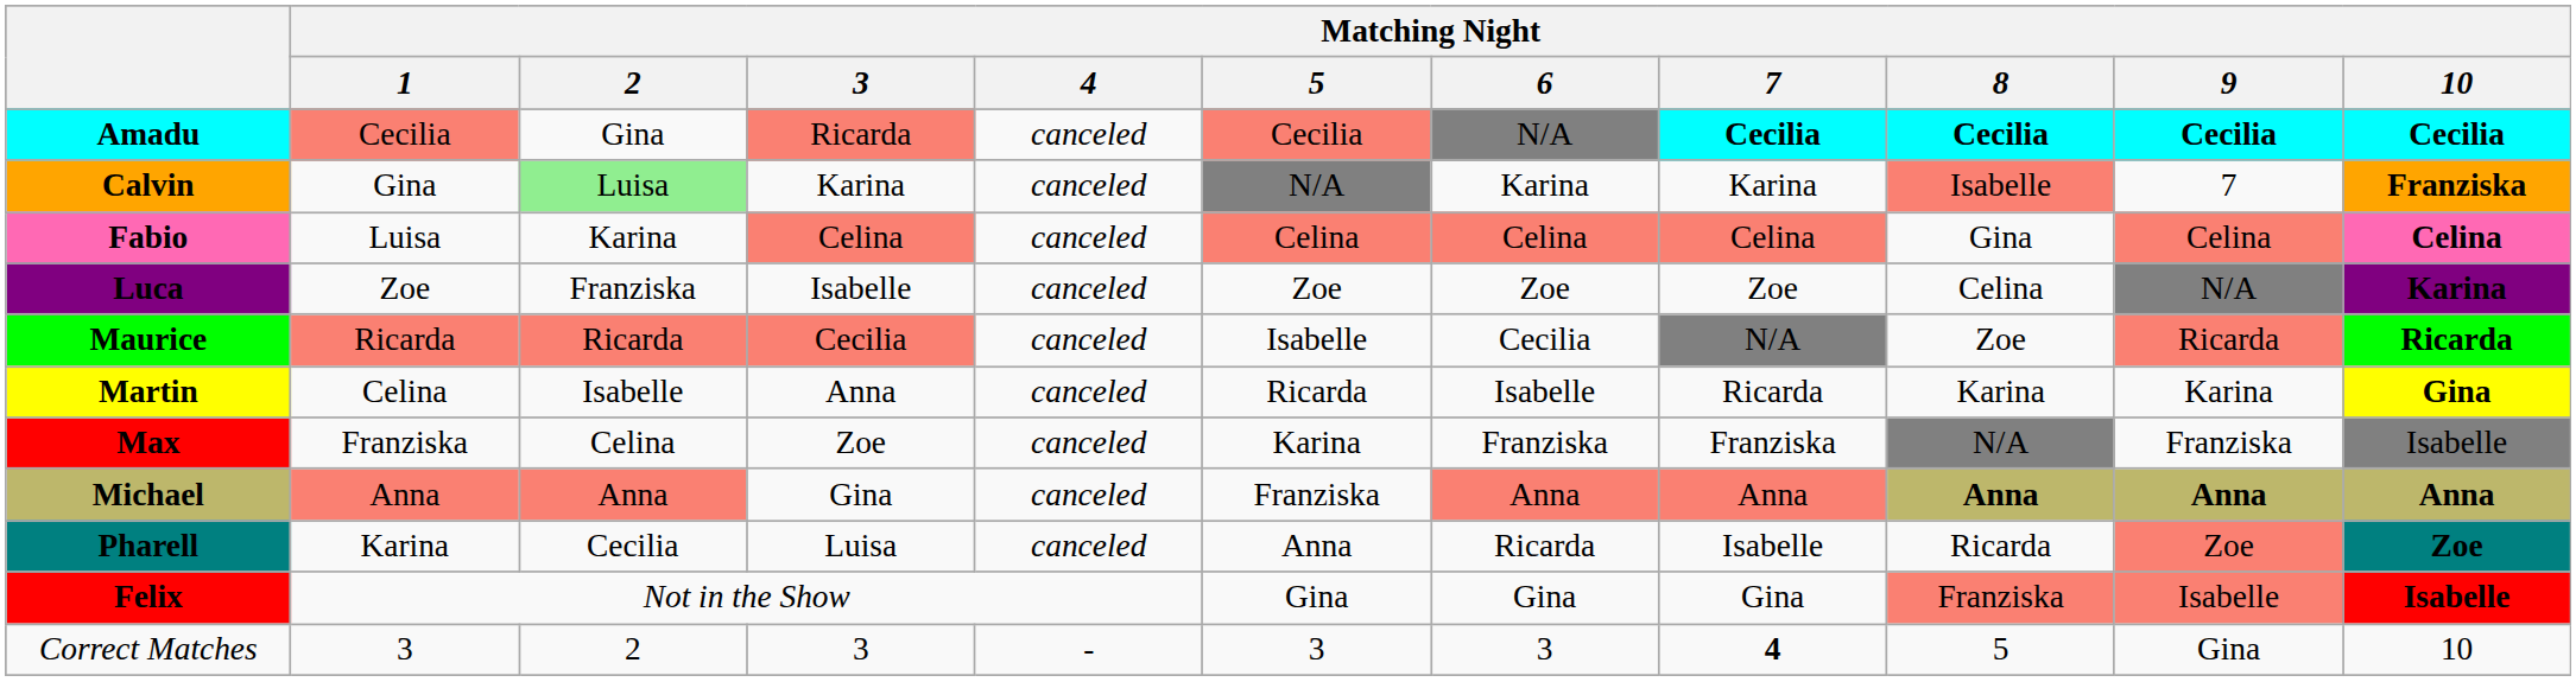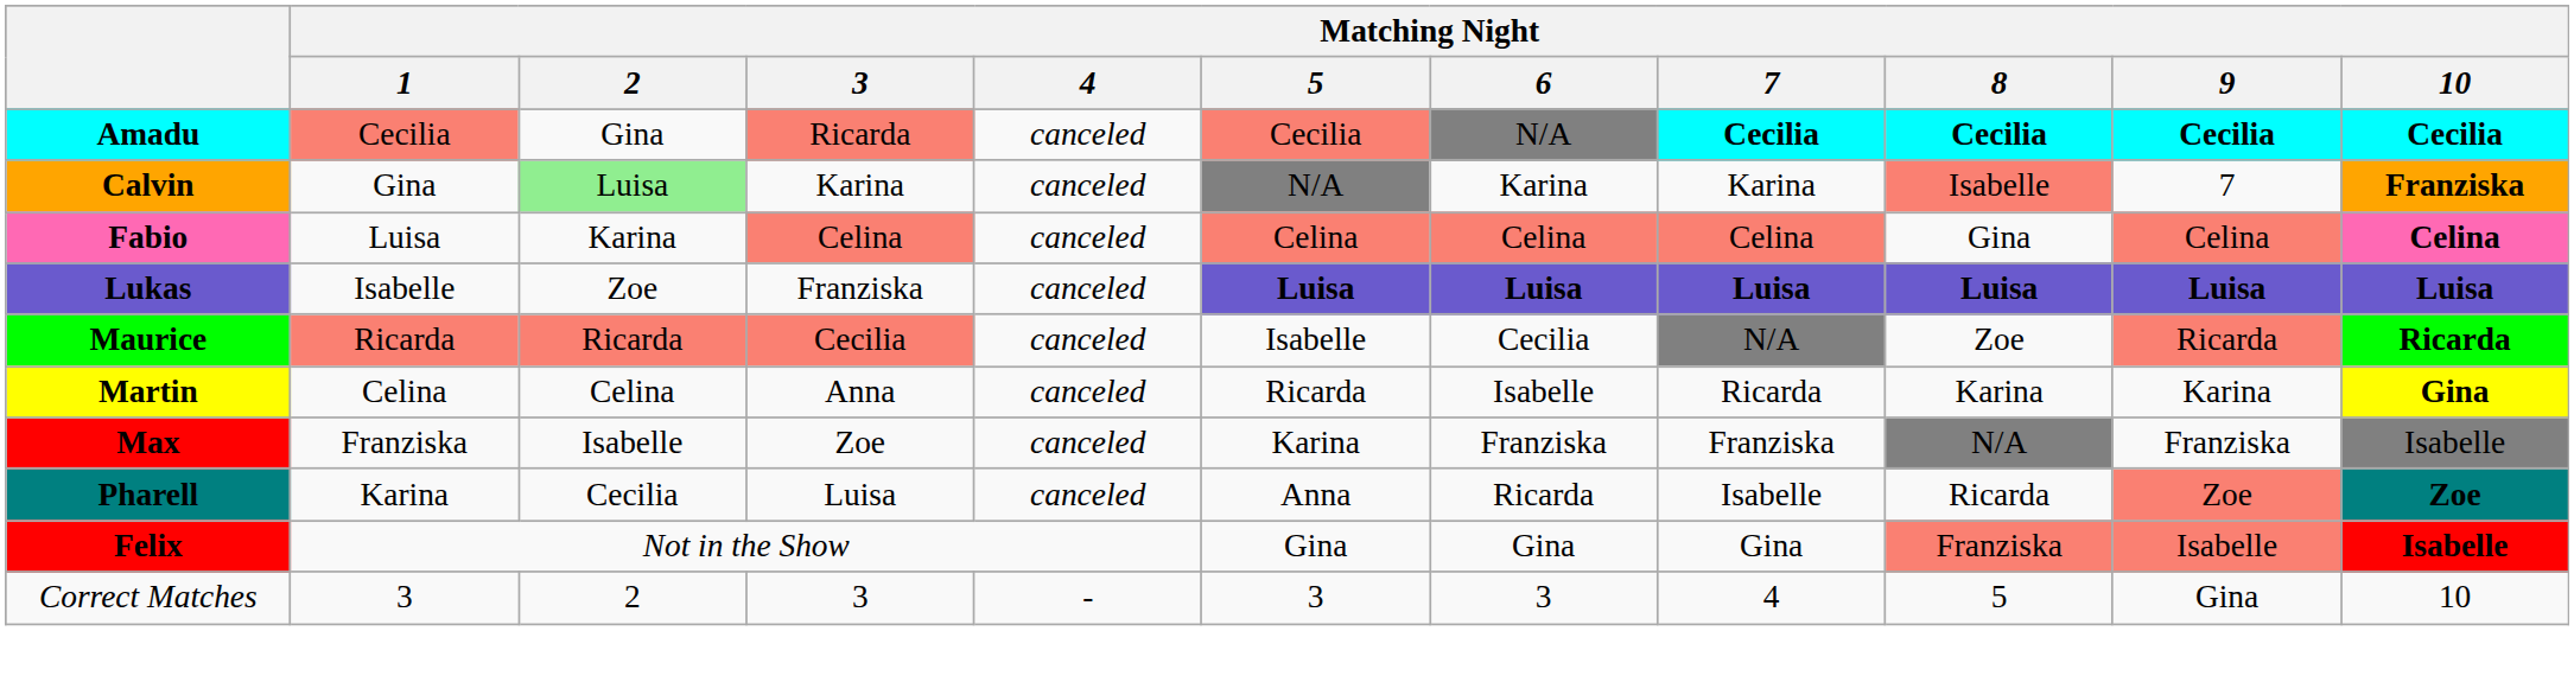 <table class="wikitable nowrap" style="text-align:center; width:100%;">
 <tr>
 <th rowspan="2" style="width:10%;"></th>
 <th colspan="10" style="text-align:center;">Matching Night</th>
 </tr>
 <tr>
 <th style="text-align:center; width:8%;"><em>1</em></th>
 <th style="text-align:center; width:8%;"><em>2</em></th>
 <th style="text-align:center; width:8%;"><em>3</em></th>
 <th style="text-align:center; width:8%;"><em>4</em></th>
 <th style="text-align:center; width:8%;"><em>5</em></th>
 <th style="text-align:center; width:8%;"><em>6</em></th>
 <th style="text-align:center; width:8%;"><em>7</em></th>
 <th style="text-align:center; width:8%;"><em>8</em></th>
 <th style="text-align:center; width:8%;"><em>9</em></th>
 <th style="text-align:center; width:8%;"><em>10</em></th>
 </tr>
 <tr>
 <td style="background:aqua"><strong>Amadu</strong></td>
 <td style="background:salmon">Cecilia</td>
 <td>Gina</td>
 <td style="background:salmon">Ricarda</td>
 <td><em>canceled</em></td>
 <td style="background:salmon">Cecilia</td>
 <td style="background:gray">N/A</td>
 <td style="background:aqua"><strong>Cecilia</strong></td>
 <td style="background:aqua"><strong>Cecilia</strong></td>
 <td style="background:aqua"><strong>Cecilia</strong></td>
 <td style="background:aqua"><strong>Cecilia</strong></td>
 </tr>
 <tr>
 <td style="background:orange"><strong>Calvin</strong></td>
 <td>Gina</td>
 <td style="background: lightgreen;">Luisa</td>
 <td>Karina</td>
 <td><em>canceled</em></td>
 <td style="background:gray">N/A</td>
 <td>Karina</td>
 <td>Karina</td>
 <td style="background:salmon">Isabelle</td>
 <td>7</td>
 <td style="background:orange"><strong>Franziska</strong></td>
 </tr>
 <tr>
 <td style="background:hotpink"><strong>Fabio</strong></td>
 <td>Luisa</td>
 <td>Karina</td>
 <td style="background:salmon">Celina</td>
 <td><em>canceled</em></td>
 <td style="background:salmon">Celina</td>
 <td style="background:salmon">Celina</td>
 <td style="background:salmon">Celina</td>
 <td>Gina</td>
 <td style="background:salmon">Celina</td>
 <td style="background:hotpink"><strong>Celina</strong></td>
 </tr>
 <tr>
-<td style="background:purple"><strong>Luca</strong></td>
+<td style="background:slateblue"><strong>Lukas</strong></td>
+<td>Isabelle</td>
 <td>Zoe</td>
 <td>Franziska</td>
-<td>Isabelle</td>
 <td><em>canceled</em></td>
-<td>Zoe</td>
-<td>Zoe</td>
-<td>Zoe</td>
-<td>Celina</td>
-<td style="background:gray">N/A</td>
-<td style="background:purple"><strong>Karina</strong></td>
+<td style="background:slateblue"><strong>Luisa</strong></td>
+<td style="background:slateblue"><strong>Luisa</strong></td>
+<td style="background:slateblue"><strong>Luisa</strong></td>
+<td style="background:slateblue"><strong>Luisa</strong></td>
+<td style="background:slateblue"><strong>Luisa</strong></td>
+<td style="background:slateblue"><strong>Luisa</strong></td>
 </tr>
 <tr>
 <td style="background:lime"><strong>Maurice</strong></td>
 <td style="background:salmon">Ricarda</td>
 <td style="background:salmon">Ricarda</td>
 <td style="background:salmon">Cecilia</td>
 <td><em>canceled</em></td>
 <td>Isabelle</td>
 <td>Cecilia</td>
 <td style="background:gray">N/A</td>
 <td>Zoe</td>
 <td style="background:salmon">Ricarda</td>
 <td style="background:lime"><strong>Ricarda</strong></td>
 </tr>
 <tr>
 <td style="background:yellow"><strong>Martin</strong></td>
 <td>Celina</td>
-<td>Isabelle</td>
+<td>Celina</td>
 <td>Anna</td>
 <td><em>canceled</em></td>
 <td>Ricarda</td>
 <td>Isabelle</td>
 <td>Ricarda</td>
 <td>Karina</td>
 <td>Karina</td>
 <td style="background:yellow"><strong>Gina</strong></td>
 </tr>
 <tr>
 <td style="background:red"><strong>Max</strong></td>
 <td>Franziska</td>
-<td>Celina</td>
+<td>Isabelle</td>
 <td>Zoe</td>
 <td><em>canceled</em></td>
 <td>Karina</td>
 <td>Franziska</td>
 <td>Franziska</td>
 <td style="background:gray">N/A</td>
 <td>Franziska</td>
 <td style="background:gray">Isabelle</td>
-</tr>
-<tr>
-<td style="background:darkkhaki"><strong>Michael</strong></td>
-<td style="background:salmon">Anna</td>
-<td style="background:salmon">Anna</td>
-<td>Gina</td>
-<td><em>canceled</em></td>
-<td>Franziska</td>
-<td style="background:salmon">Anna</td>
-<td style="background:salmon">Anna</td>
-<td style="background:darkkhaki"><strong>Anna</strong></td>
-<td style="background:darkkhaki"><strong>Anna</strong></td>
-<td style="background:darkkhaki"><strong>Anna</strong></td>
 </tr>
 <tr>
 <td style="background:teal"><strong>Pharell</strong></td>
 <td>Karina</td>
 <td>Cecilia</td>
 <td>Luisa</td>
 <td><em>canceled</em></td>
 <td>Anna</td>
 <td>Ricarda</td>
 <td>Isabelle</td>
 <td>Ricarda</td>
 <td style="background:salmon">Zoe</td>
 <td style="background:teal"><strong>Zoe</strong></td>
 </tr>
 <tr>
 <td style="background:red"><strong>Felix</strong></td>
 <td colspan="4"><em>Not in the Show</em></td>
 <td>Gina</td>
 <td>Gina</td>
 <td>Gina</td>
 <td style="background:salmon">Franziska</td>
 <td style="background:salmon">Isabelle</td>
 <td style="background:red"><strong>Isabelle</strong></td>
 </tr>
 <tr>
 <td><em>Correct Matches</em></td>
 <td>3</td>
 <td>2</td>
 <td>3</td>
 <td>-</td>
 <td>3</td>
 <td>3</td>
-<td><strong>4</strong></td>
+<td>4</td>
 <td>5</td>
 <td>Gina</td>
 <td>10</td>
 </tr>
 </table>
